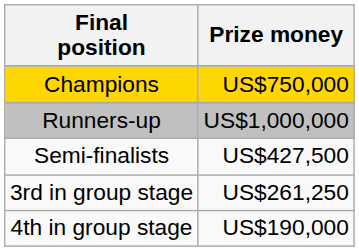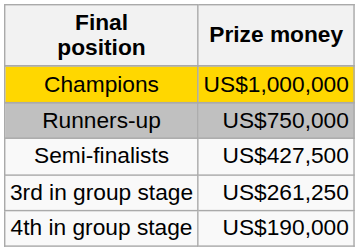 <table Class="wikitable" style="text-align: center;" style="font-size: 95%">
 <tr>
 <th>Final<br>position</th>
 <th>Prize money</th>
 </tr>
 <tr>
 </tr>
 <tr style="background:gold;">
 <td>Champions</td>
-<td align=right>US$750,000</td>
+<td align=right>US$1,000,000</td>
 </tr>
 <tr>
 </tr>
 <tr style="background:silver;">
 <td>Runners-up</td>
-<td align=right>US$1,000,000</td>
+<td align=right>US$750,000</td>
 </tr>
 <tr>
 <td>Semi-finalists</td>
 <td align=right>US$427,500</td>
 </tr>
 <tr>
 <td>3rd in group stage</td>
 <td align=right>US$261,250</td>
 </tr>
 <tr>
 <td>4th in group stage</td>
 <td align=right>US$190,000</td>
 </tr>
 </table>
